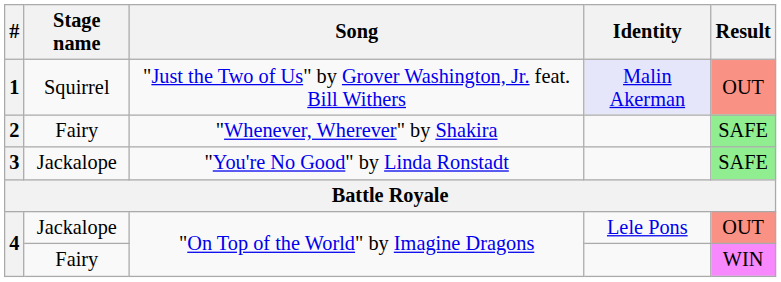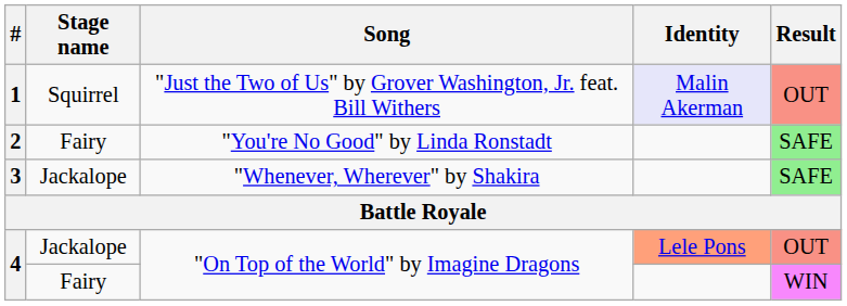 <table class="wikitable plainrowheaders" style="text-align: center;">
 <tr>
 <th>#</th>
 <th>Stage name</th>
 <th>Song</th>
 <th>Identity</th>
 <th>Result</th>
 </tr>
 <tr>
 <th>1</th>
 <td>Squirrel</td>
 <td>"<a href='#'>Just the Two of Us</a>" by <a href='#'>Grover Washington, Jr.</a> feat. <a href='#'>Bill Withers</a></td>
 <td style="background: lavender;"><a href='#'>Malin Akerman</a></td>
 <td bgcolor=#F99185>OUT</td>
 </tr>
 <tr>
 <th>2</th>
 <td>Fairy</td>
-<td>"<a href='#'>Whenever, Wherever</a>" by <a href='#'>Shakira</a></td>
+<td>"<a href='#'>You're No Good</a>" by <a href='#'>Linda Ronstadt</a></td>
 <td></td>
 <td bgcolor=lightgreen>SAFE</td>
 </tr>
 <tr>
 <th>3</th>
 <td>Jackalope</td>
-<td>"<a href='#'>You're No Good</a>" by <a href='#'>Linda Ronstadt</a></td>
+<td>"<a href='#'>Whenever, Wherever</a>" by <a href='#'>Shakira</a></td>
 <td></td>
 <td bgcolor=lightgreen>SAFE</td>
 </tr>
 <tr>
 <th colspan=5>Battle Royale</th>
 </tr>
 <tr>
 <th rowspan=2>4</th>
 <td>Jackalope</td>
 <td rowspan=2>"<a href='#'>On Top of the World</a>" by <a href='#'>Imagine Dragons</a></td>
-<td><a href='#'>Lele Pons</a></td>
+<td style="background: lightsalmon;"><a href='#'>Lele Pons</a></td>
 <td bgcolor=#F99185>OUT</td>
 </tr>
 <tr>
 <td>Fairy</td>
 <td></td>
 <td bgcolor="#F888FD">WIN</td>
 </tr>
 </table>
